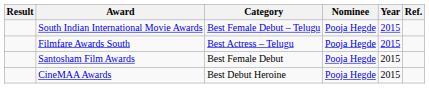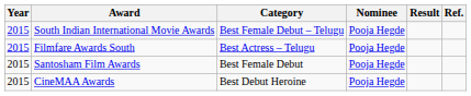 <table class="wikitable">
 <tr>
-<th>Result</th>
+<th>Year</th>
 <th>Award</th>
 <th>Category</th>
 <th>Nominee</th>
-<th>Year</th>
+<th>Result</th>
 <th>Ref.</th>
 </tr>
 <tr>
-<td></td>
+<td><a href='#'>2015</a></td>
 <td><a href='#'>South Indian International Movie Awards</a></td>
 <td><a href='#'>Best Female Debut – Telugu</a></td>
 <td><a href='#'>Pooja Hegde</a></td>
-<td><a href='#'>2015</a></td>
+<td></td>
 <td></td>
 </tr>
 <tr>
-<td></td>
+<td><a href='#'>2015</a></td>
 <td><a href='#'>Filmfare Awards South</a></td>
 <td><a href='#'>Best Actress – Telugu</a></td>
 <td><a href='#'>Pooja Hegde</a></td>
-<td><a href='#'>2015</a></td>
+<td></td>
 <td></td>
 </tr>
 <tr>
-<td></td>
+<td>2015</td>
 <td><a href='#'>Santosham Film Awards</a></td>
 <td>Best Female Debut</td>
 <td><a href='#'>Pooja Hegde</a></td>
-<td>2015</td>
+<td></td>
 <td></td>
 </tr>
 <tr>
-<td></td>
+<td>2015</td>
 <td><a href='#'>CineMAA Awards</a></td>
 <td>Best Debut Heroine</td>
 <td><a href='#'>Pooja Hegde</a></td>
-<td>2015</td>
+<td></td>
 <td></td>
 </tr>
 </table>
